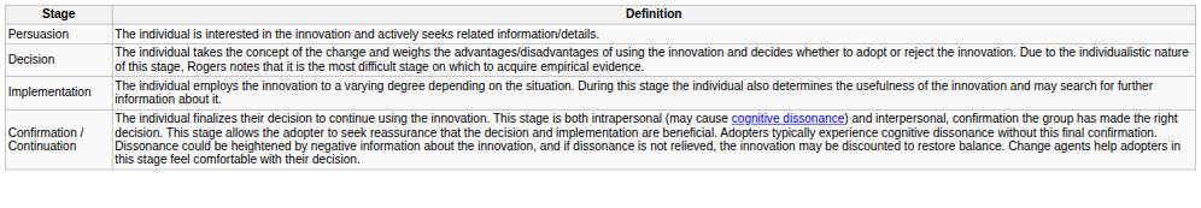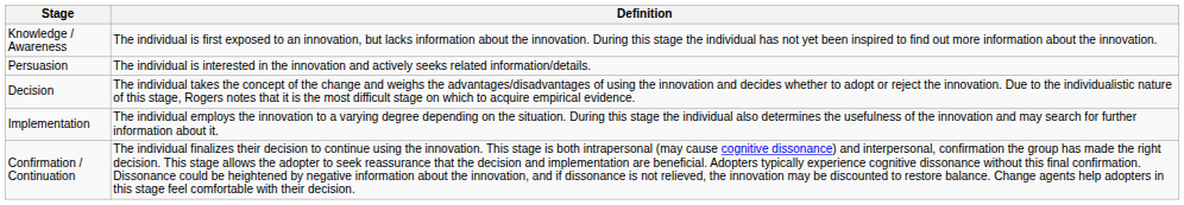 <table class="wikitable">
 <tr>
 <th>Stage</th>
 <th>Definition</th>
+</tr>
+<tr>
+<td>Knowledge / Awareness</td>
+<td>The individual is first exposed to an innovation, but lacks information about the innovation. During this stage the individual has not yet been inspired to find out more information about the innovation.</td>
 </tr>
 <tr>
 <td>Persuasion</td>
 <td>The individual is interested in the innovation and actively seeks related information/details.</td>
 </tr>
 <tr>
 <td>Decision</td>
 <td>The individual takes the concept of the change and weighs the advantages/disadvantages of using the innovation and decides whether to adopt or reject the innovation. Due to the individualistic nature of this stage, Rogers notes that it is the most difficult stage on which to acquire empirical evidence.</td>
 </tr>
 <tr>
 <td>Implementation</td>
 <td>The individual employs the innovation to a varying degree depending on the situation. During this stage the individual also determines the usefulness of the innovation and may search for further information about it.</td>
 </tr>
 <tr>
 <td>Confirmation / Continuation</td>
 <td>The individual finalizes their decision to continue using the innovation. This stage is both intrapersonal (may cause <a href='#'>cognitive dissonance</a>) and interpersonal, confirmation the group has made the right decision. This stage allows the adopter to seek reassurance that the decision and implementation are beneficial. Adopters typically experience cognitive dissonance without this final confirmation. Dissonance could be heightened by negative information about the innovation, and if dissonance is not relieved, the innovation may be discounted to restore balance. Change agents help adopters in this stage feel comfortable with their decision.</td>
 </tr>
 </table>
